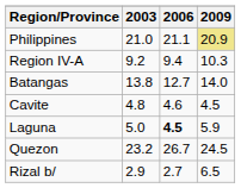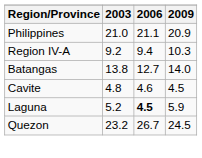 <table class="wikitable" Border=1 align="right">
 <tr>
 </tr>
 <tr>
 <th>Region/Province</th>
 <th>2003</th>
 <th>2006</th>
 <th>2009</th>
 </tr>
 <tr>
 <td>Philippines</td>
 <td>21.0</td>
 <td>21.1</td>
-<td style="background: khaki;">20.9</td>
+<td>20.9</td>
 </tr>
 <tr>
 <td>Region IV-A</td>
 <td>9.2</td>
 <td>9.4</td>
 <td>10.3</td>
 </tr>
 <tr>
 <td>Batangas</td>
 <td>13.8</td>
 <td>12.7</td>
 <td>14.0</td>
 </tr>
 <tr>
 <td>Cavite</td>
 <td>4.8</td>
 <td>4.6</td>
 <td>4.5</td>
 </tr>
 <tr>
 <td>Laguna</td>
-<td>5.0</td>
+<td>5.2</td>
 <td><strong>4.5</strong></td>
 <td>5.9</td>
 </tr>
 <tr>
 <td>Quezon</td>
 <td>23.2</td>
 <td>26.7</td>
 <td>24.5</td>
 </tr>
-<tr>
-<td>Rizal b/</td>
-<td>2.9</td>
-<td>2.7</td>
-<td>6.5</td>
-</tr>
 </table>
